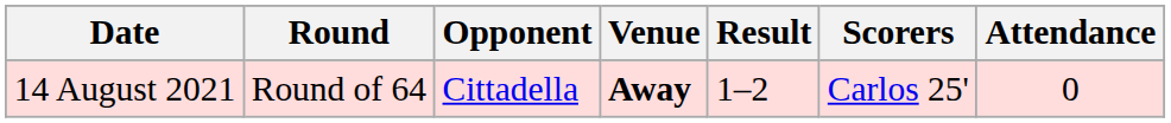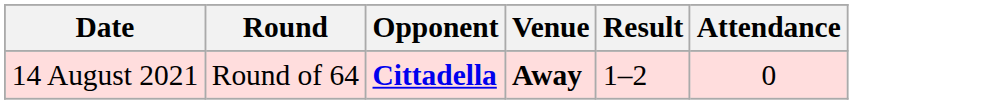 <table class="wikitable" style="text-align:left">
 <tr>
 <th>Date</th>
 <th>Round</th>
 <th>Opponent</th>
 <th>Venue</th>
 <th>Result</th>
-<th>Scorers</th>
 <th>Attendance</th>
 </tr>
 <tr style="background:#ffdddd">
 <td>14 August 2021</td>
 <td>Round of 64</td>
-<td><a href='#'>Cittadella</a></td>
+<td><strong><a href='#'>Cittadella</a></strong></td>
 <td><strong>Away</strong></td>
 <td>1–2</td>
-<td><a href='#'>Carlos</a> 25'</td>
 <td align="center">0</td>
 </tr>
 </table>
